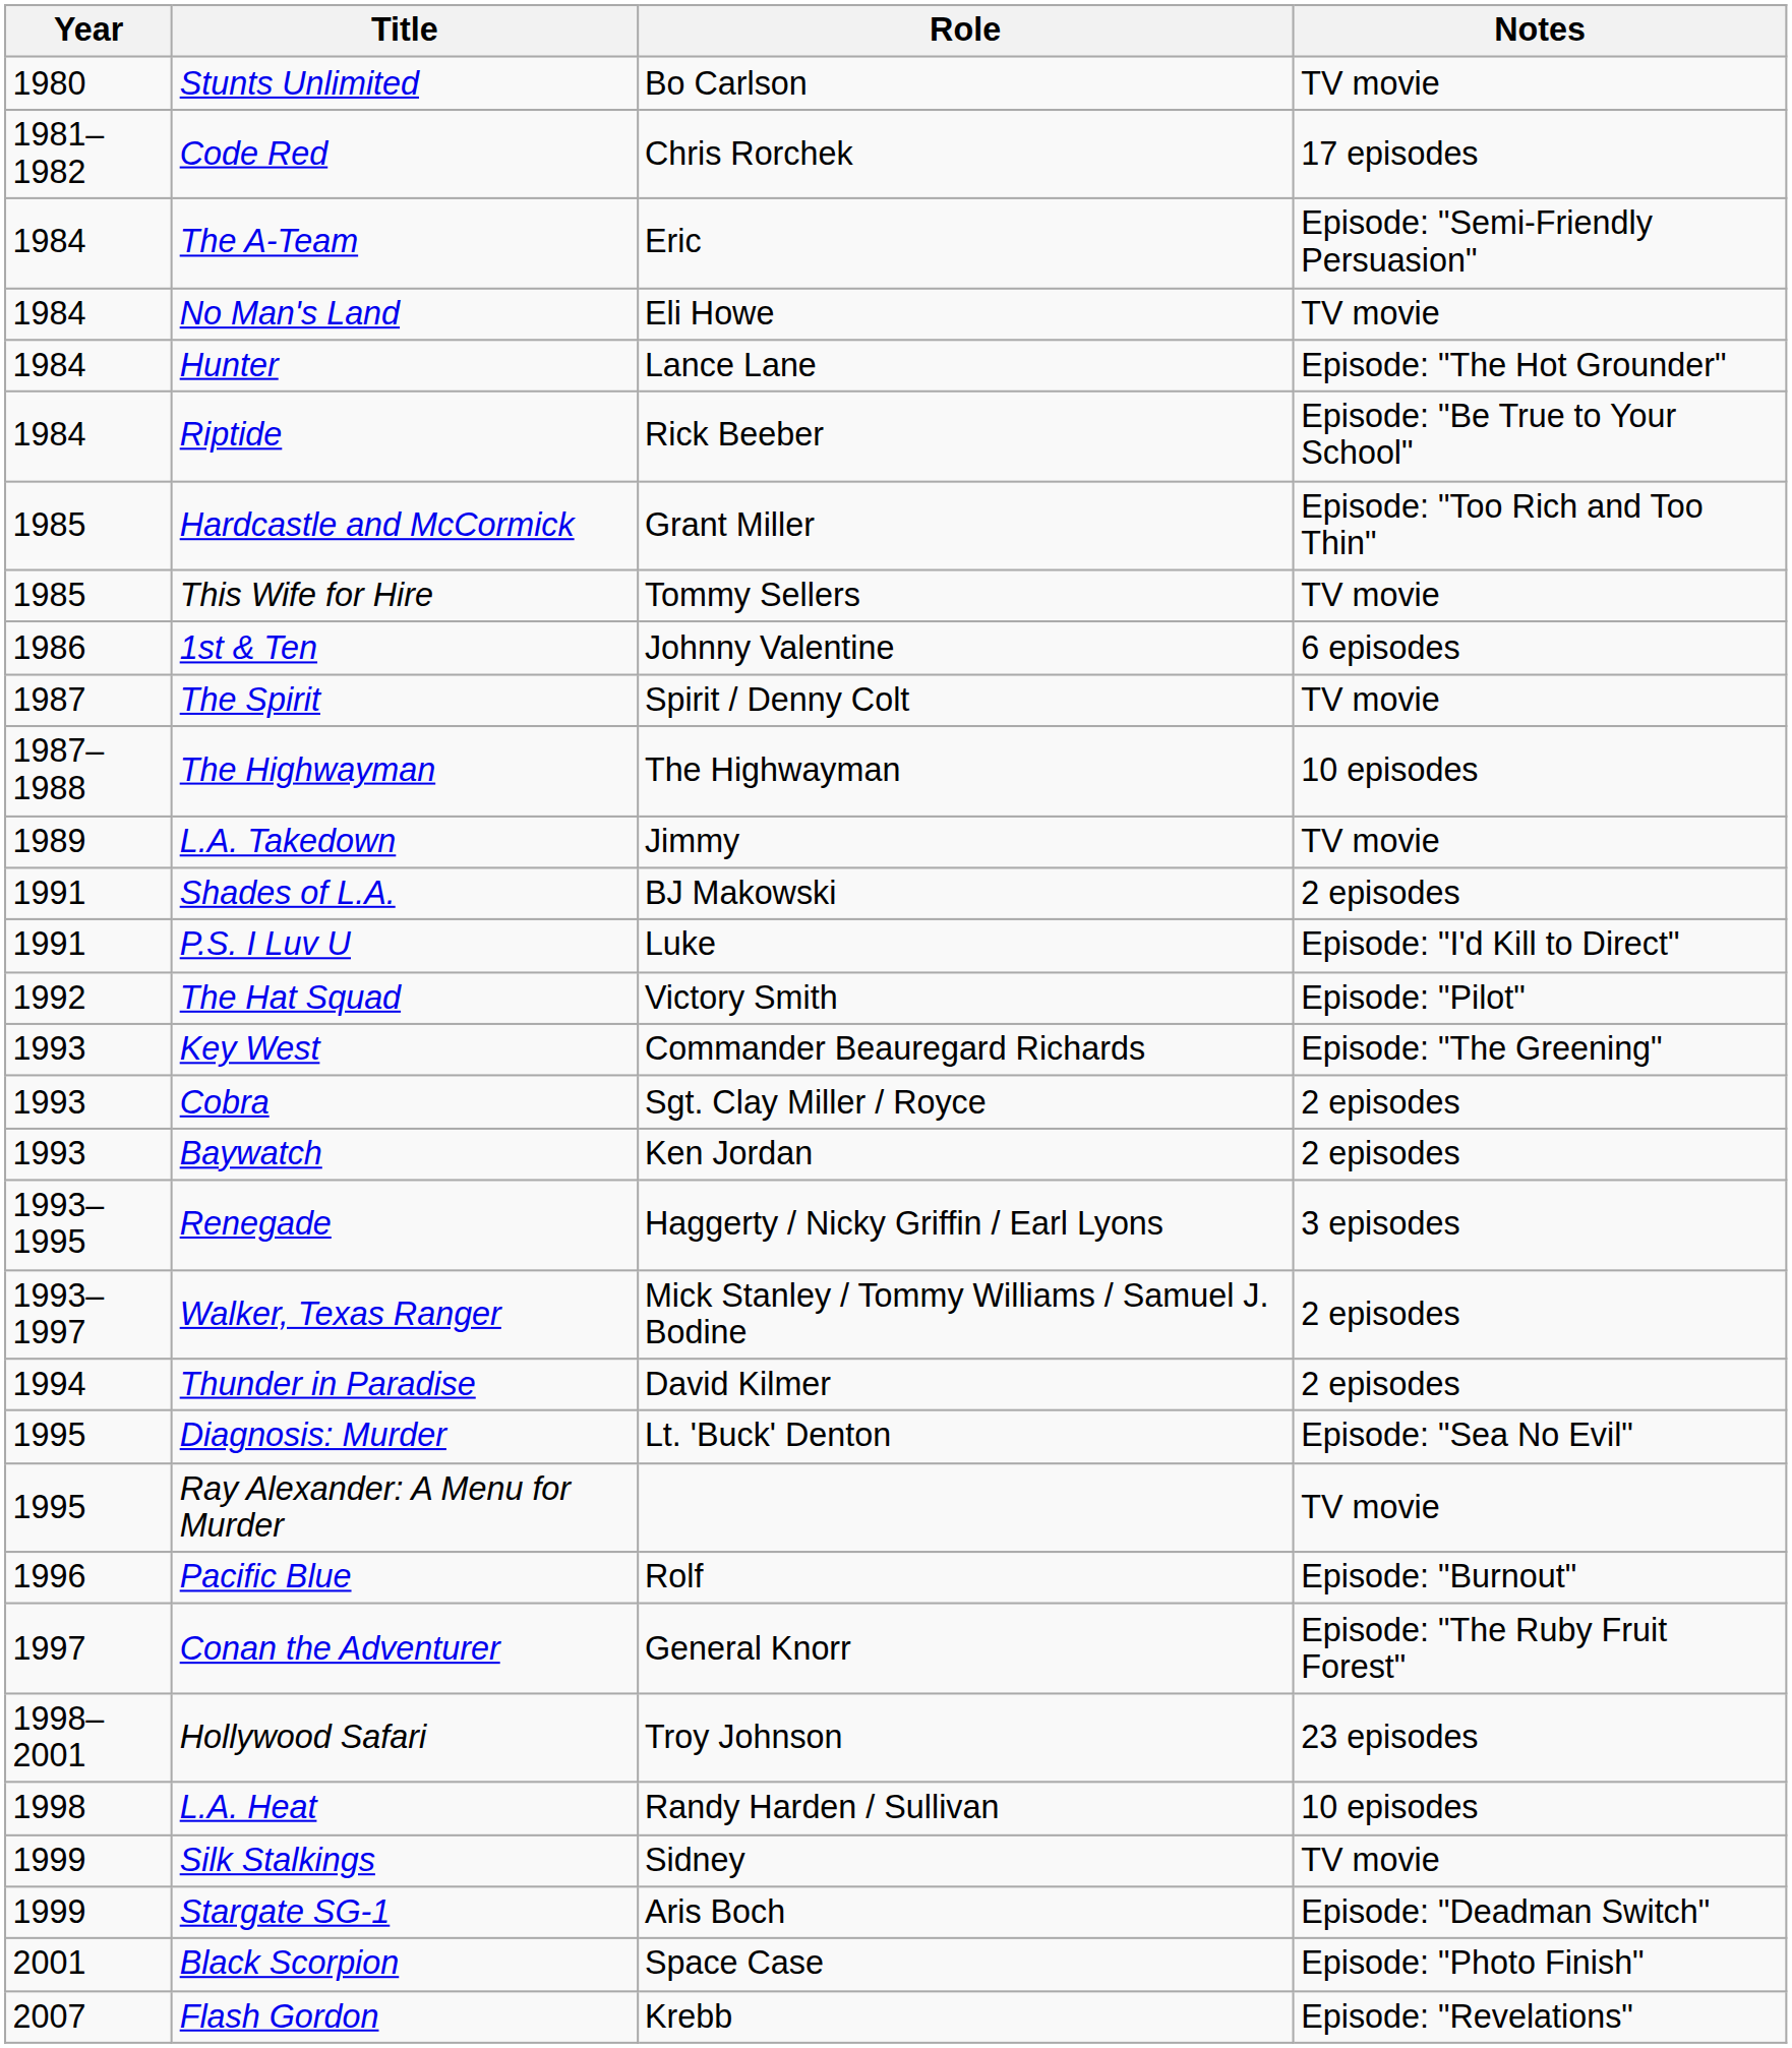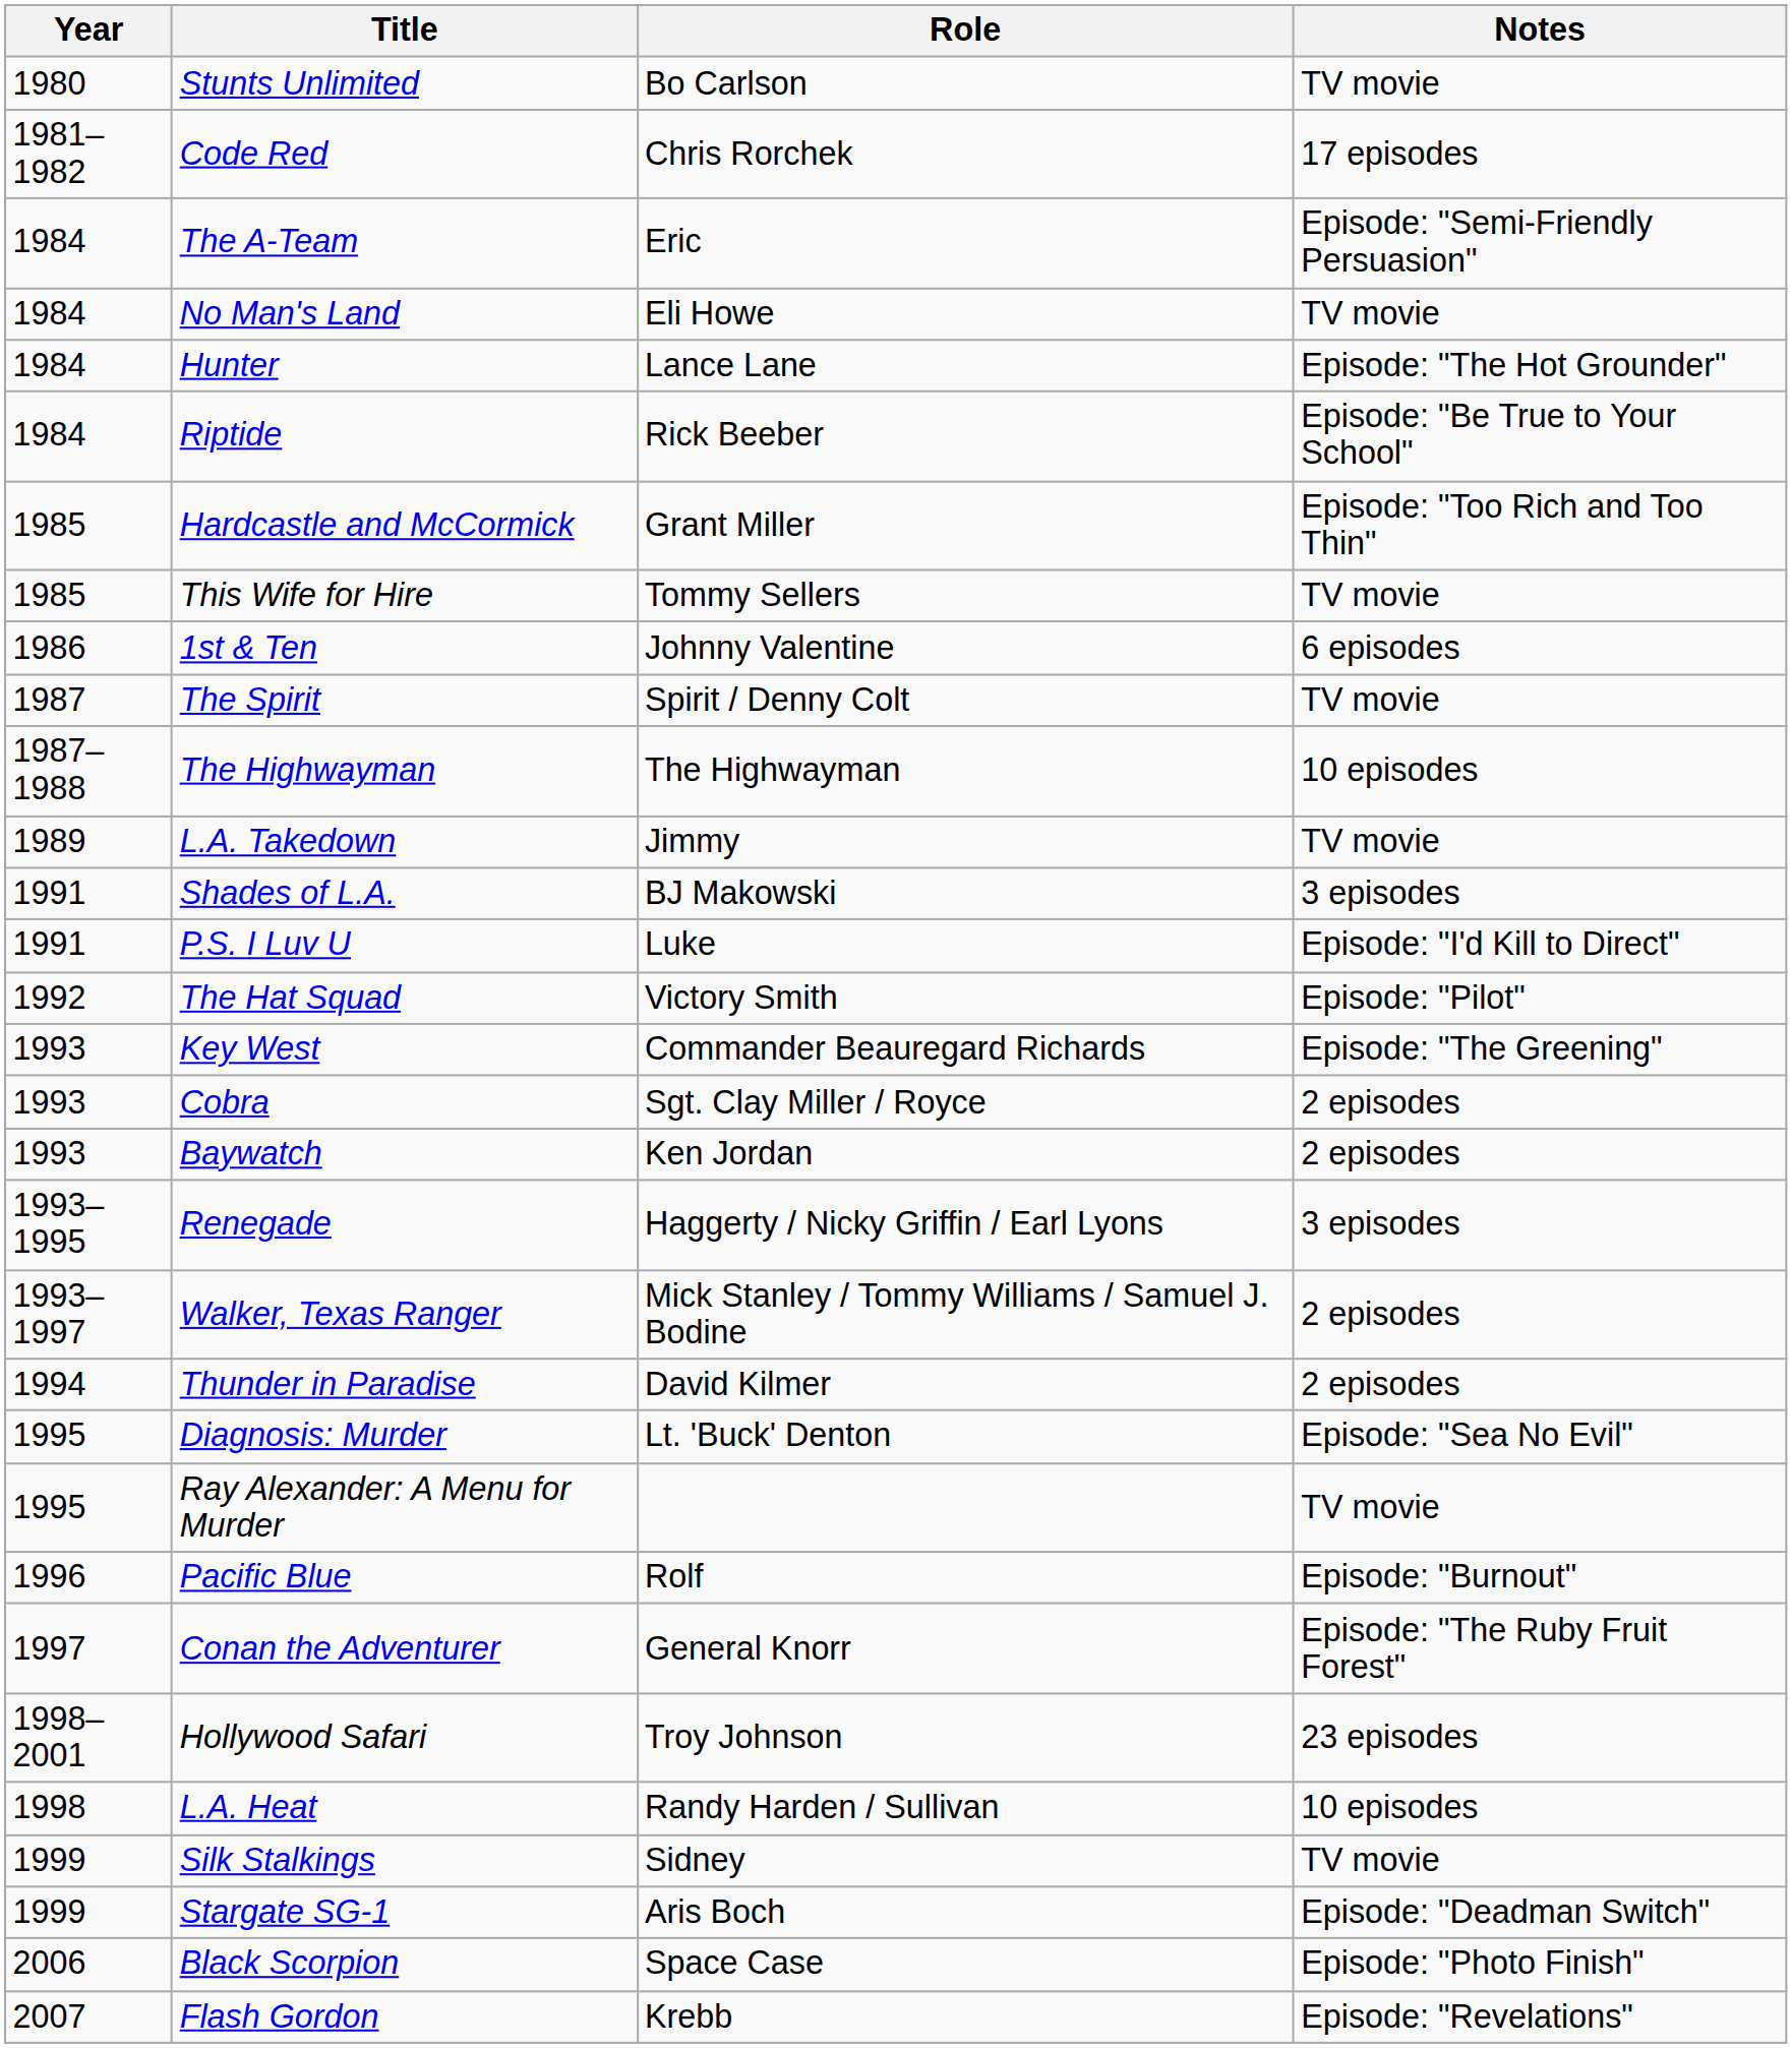 <table class="wikitable sortable">
 <tr>
 <th>Year</th>
 <th>Title</th>
 <th>Role</th>
 <th class="unsortable">Notes</th>
 </tr>
 <tr>
 <td>1980</td>
 <td><em><a href='#'>Stunts Unlimited</a></em></td>
 <td>Bo Carlson</td>
 <td>TV movie</td>
 </tr>
 <tr>
 <td>1981–1982</td>
 <td><em><a href='#'>Code Red</a></em></td>
 <td>Chris Rorchek</td>
 <td>17 episodes</td>
 </tr>
 <tr>
 <td>1984</td>
 <td><em><a href='#'>The A-Team</a></em></td>
 <td>Eric</td>
 <td>Episode: "Semi-Friendly Persuasion"</td>
 </tr>
 <tr>
 <td>1984</td>
 <td><em><a href='#'>No Man's Land</a></em></td>
 <td>Eli Howe</td>
 <td>TV movie</td>
 </tr>
 <tr>
 <td>1984</td>
 <td><em><a href='#'>Hunter</a></em></td>
 <td>Lance Lane</td>
 <td>Episode: "The Hot Grounder"</td>
 </tr>
 <tr>
 <td>1984</td>
 <td><em><a href='#'>Riptide</a></em></td>
 <td>Rick Beeber</td>
 <td>Episode: "Be True to Your School"</td>
 </tr>
 <tr>
 <td>1985</td>
 <td><em><a href='#'>Hardcastle and McCormick</a></em></td>
 <td>Grant Miller</td>
 <td>Episode: "Too Rich and Too Thin"</td>
 </tr>
 <tr>
 <td>1985</td>
 <td><em>This Wife for Hire</em></td>
 <td>Tommy Sellers</td>
 <td>TV movie</td>
 </tr>
 <tr>
 <td>1986</td>
 <td><em><a href='#'>1st & Ten</a></em></td>
 <td>Johnny Valentine</td>
 <td>6 episodes</td>
 </tr>
 <tr>
 <td>1987</td>
 <td><em><a href='#'>The Spirit</a></em></td>
 <td>Spirit / Denny Colt</td>
 <td>TV movie</td>
 </tr>
 <tr>
 <td>1987–1988</td>
 <td><em><a href='#'>The Highwayman</a></em></td>
 <td>The Highwayman</td>
 <td>10 episodes</td>
 </tr>
 <tr>
 <td>1989</td>
 <td><em><a href='#'>L.A. Takedown</a></em></td>
 <td>Jimmy</td>
 <td>TV movie</td>
 </tr>
 <tr>
 <td>1991</td>
 <td><em><a href='#'>Shades of L.A.</a></em></td>
 <td>BJ Makowski</td>
-<td>2 episodes</td>
+<td>3 episodes</td>
 </tr>
 <tr>
 <td>1991</td>
 <td><em><a href='#'>P.S. I Luv U</a></em></td>
 <td>Luke</td>
 <td>Episode: "I'd Kill to Direct"</td>
 </tr>
 <tr>
 <td>1992</td>
 <td><em><a href='#'>The Hat Squad</a></em></td>
 <td>Victory Smith</td>
 <td>Episode: "Pilot"</td>
 </tr>
 <tr>
 <td>1993</td>
 <td><em><a href='#'>Key West</a></em></td>
 <td>Commander Beauregard Richards</td>
 <td>Episode: "The Greening"</td>
 </tr>
 <tr>
 <td>1993</td>
 <td><em><a href='#'>Cobra</a></em></td>
 <td>Sgt. Clay Miller / Royce</td>
 <td>2 episodes</td>
 </tr>
 <tr>
 <td>1993</td>
 <td><em><a href='#'>Baywatch</a></em></td>
 <td>Ken Jordan</td>
 <td>2 episodes</td>
 </tr>
 <tr>
 <td>1993–1995</td>
 <td><em><a href='#'>Renegade</a></em></td>
 <td>Haggerty / Nicky Griffin / Earl Lyons</td>
 <td>3 episodes</td>
 </tr>
 <tr>
 <td>1993–1997</td>
 <td><em><a href='#'>Walker, Texas Ranger</a></em></td>
 <td>Mick Stanley / Tommy Williams / Samuel J. Bodine</td>
 <td>2 episodes</td>
 </tr>
 <tr>
 <td>1994</td>
 <td><em><a href='#'>Thunder in Paradise</a></em></td>
 <td>David Kilmer</td>
 <td>2 episodes</td>
 </tr>
 <tr>
 <td>1995</td>
 <td><em><a href='#'>Diagnosis: Murder</a></em></td>
 <td>Lt. 'Buck' Denton</td>
 <td>Episode: "Sea No Evil"</td>
 </tr>
 <tr>
 <td>1995</td>
 <td><em>Ray Alexander: A Menu for Murder</em></td>
 <td></td>
 <td>TV movie</td>
 </tr>
 <tr>
 <td>1996</td>
 <td><em><a href='#'>Pacific Blue</a></em></td>
 <td>Rolf</td>
 <td>Episode: "Burnout"</td>
 </tr>
 <tr>
 <td>1997</td>
 <td><em><a href='#'>Conan the Adventurer</a></em></td>
 <td>General Knorr</td>
 <td>Episode: "The Ruby Fruit Forest"</td>
 </tr>
 <tr>
 <td>1998–2001</td>
 <td><em>Hollywood Safari</em></td>
 <td>Troy Johnson</td>
 <td>23 episodes</td>
 </tr>
 <tr>
 <td>1998</td>
 <td><em><a href='#'>L.A. Heat</a></em></td>
 <td>Randy Harden / Sullivan</td>
 <td>10 episodes</td>
 </tr>
 <tr>
 <td>1999</td>
 <td><em><a href='#'>Silk Stalkings</a></em></td>
 <td>Sidney</td>
 <td>TV movie</td>
 </tr>
 <tr>
 <td>1999</td>
 <td><em><a href='#'>Stargate SG-1</a></em></td>
 <td>Aris Boch</td>
 <td>Episode: "Deadman Switch"</td>
 </tr>
 <tr>
-<td>2001</td>
+<td>2006</td>
 <td><em><a href='#'>Black Scorpion</a></em></td>
 <td>Space Case</td>
 <td>Episode: "Photo Finish"</td>
 </tr>
 <tr>
 <td>2007</td>
 <td><em><a href='#'>Flash Gordon</a></em></td>
 <td>Krebb</td>
 <td>Episode: "Revelations"</td>
 </tr>
 </table>
